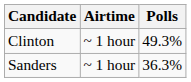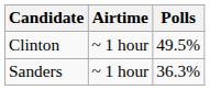 <table class="wikitable sortable floatright">
 <tr>
 <th>Candidate</th>
 <th>Airtime</th>
 <th>Polls</th>
 </tr>
 <tr>
 <td>Clinton</td>
 <td>~ 1 hour</td>
-<td>49.3%</td>
+<td>49.5%</td>
 </tr>
 <tr>
 <td>Sanders</td>
 <td>~ 1 hour</td>
 <td>36.3%</td>
 </tr>
 </table>
